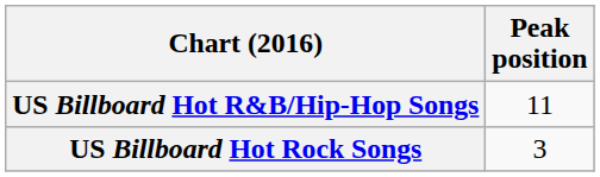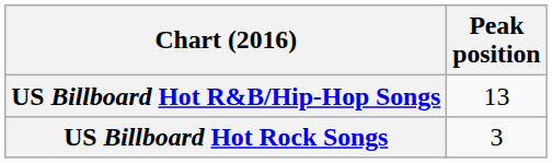 <table class="wikitable sortable plainrowheaders">
 <tr>
 <th>Chart (2016)</th>
 <th>Peak<br>position</th>
 </tr>
 <tr>
 <th scope="row">US <em>Billboard</em> <a href='#'>Hot R&B/Hip-Hop Songs</a></th>
-<td align="center">11</td>
+<td align="center">13</td>
 </tr>
 <tr>
 <th scope="row">US <em>Billboard</em> <a href='#'>Hot Rock Songs</a></th>
 <td align="center">3</td>
 </tr>
 </table>
